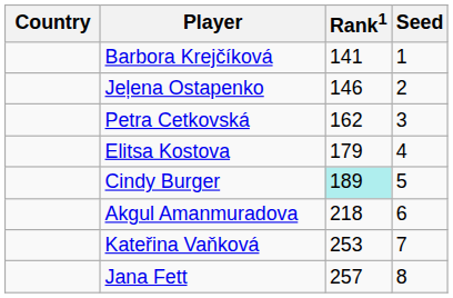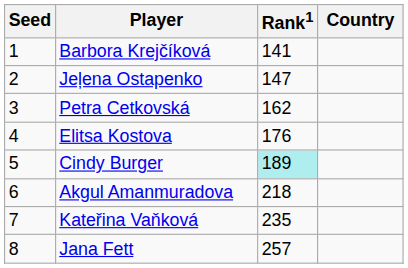 <table class="sortable wikitable">
 <tr>
-<th width="70">Country</th>
+<th>Seed</th>
 <th width="175">Player</th>
 <th>Rank<sup>1</sup></th>
-<th>Seed</th>
+<th width="70">Country</th>
 </tr>
 <tr>
-<td></td>
+<td>1</td>
 <td><a href='#'>Barbora Krejčíková</a></td>
 <td>141</td>
-<td>1</td>
+<td></td>
 </tr>
 <tr>
+<td>2</td>
+<td><a href='#'>Jeļena Ostapenko</a></td>
+<td>147</td>
 <td></td>
-<td><a href='#'>Jeļena Ostapenko</a></td>
-<td>146</td>
-<td>2</td>
 </tr>
 <tr>
-<td></td>
+<td>3</td>
 <td><a href='#'>Petra Cetkovská</a></td>
 <td>162</td>
-<td>3</td>
+<td></td>
 </tr>
 <tr>
+<td>4</td>
+<td><a href='#'>Elitsa Kostova</a></td>
+<td>176</td>
 <td></td>
-<td><a href='#'>Elitsa Kostova</a></td>
-<td>179</td>
-<td>4</td>
 </tr>
 <tr>
-<td></td>
+<td>5</td>
 <td><a href='#'>Cindy Burger</a></td>
 <td style="background: paleturquoise;">189</td>
-<td>5</td>
+<td></td>
 </tr>
 <tr>
-<td></td>
+<td>6</td>
 <td><a href='#'>Akgul Amanmuradova</a></td>
 <td>218</td>
-<td>6</td>
+<td></td>
 </tr>
 <tr>
+<td>7</td>
+<td><a href='#'>Kateřina Vaňková</a></td>
+<td>235</td>
 <td></td>
-<td><a href='#'>Kateřina Vaňková</a></td>
-<td>253</td>
-<td>7</td>
 </tr>
 <tr>
-<td></td>
+<td>8</td>
 <td><a href='#'>Jana Fett</a></td>
 <td>257</td>
-<td>8</td>
+<td></td>
 </tr>
 </table>
